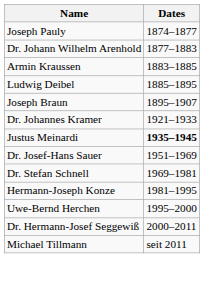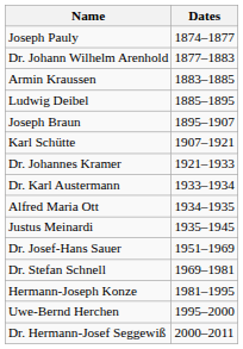 <table class="wikitable">
 <tr class="hintergrundfarbe6">
 <th>Name</th>
 <th>Dates</th>
 </tr>
 <tr>
 <td>Joseph Pauly</td>
 <td>1874–1877</td>
 </tr>
 <tr>
 <td>Dr. Johann Wilhelm Arenhold</td>
 <td>1877–1883</td>
 </tr>
 <tr>
 <td>Armin Kraussen</td>
 <td>1883–1885</td>
 </tr>
 <tr>
 <td>Ludwig Deibel</td>
 <td>1885–1895</td>
 </tr>
 <tr>
 <td>Joseph Braun</td>
 <td>1895–1907</td>
 </tr>
 <tr>
+<td>Karl Schütte</td>
+<td>1907–1921</td>
+</tr>
+<tr>
 <td>Dr. Johannes Kramer</td>
 <td>1921–1933</td>
 </tr>
 <tr>
+<td>Dr. Karl Austermann</td>
+<td>1933–1934</td>
+</tr>
+<tr>
+<td>Alfred Maria Ott</td>
+<td>1934–1935</td>
+</tr>
+<tr>
 <td>Justus Meinardi</td>
-<td><strong>1935–1945</strong></td>
+<td>1935–1945</td>
 </tr>
 <tr>
 <td>Dr. Josef-Hans Sauer</td>
 <td>1951–1969</td>
 </tr>
 <tr>
 <td>Dr. Stefan Schnell</td>
 <td>1969–1981</td>
 </tr>
 <tr>
 <td>Hermann-Joseph Konze</td>
 <td>1981–1995</td>
 </tr>
 <tr>
 <td>Uwe-Bernd Herchen</td>
 <td>1995–2000</td>
 </tr>
 <tr>
 <td>Dr. Hermann-Josef Seggewiß</td>
 <td>2000–2011</td>
 </tr>
-<tr>
-<td>Michael Tillmann</td>
-<td>seit 2011</td>
-</tr>
 </table>
